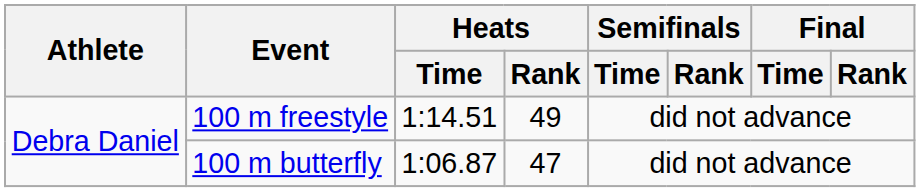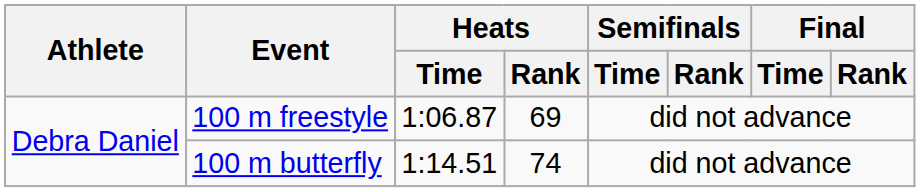 <table class=wikitable style="font-size:90%">
 <tr>
 <th rowspan=2>Athlete</th>
 <th rowspan=2>Event</th>
 <th colspan=2>Heats</th>
 <th colspan=2>Semifinals</th>
 <th colspan=2>Final</th>
 </tr>
 <tr>
 <th>Time</th>
 <th>Rank</th>
 <th>Time</th>
 <th>Rank</th>
 <th>Time</th>
 <th>Rank</th>
 </tr>
 <tr>
 <td rowspan=2><a href='#'>Debra Daniel</a></td>
 <td><a href='#'>100 m freestyle</a></td>
-<td align=center>1:14.51</td>
-<td align=center>49</td>
+<td align=center>1:06.87</td>
+<td align=center>69</td>
 <td align=center colspan=4>did not advance</td>
 </tr>
 <tr>
 <td><a href='#'>100 m butterfly</a></td>
-<td align=center>1:06.87</td>
-<td align=center>47</td>
+<td align=center>1:14.51</td>
+<td align=center>74</td>
 <td align=center colspan=4>did not advance</td>
 </tr>
 </table>
